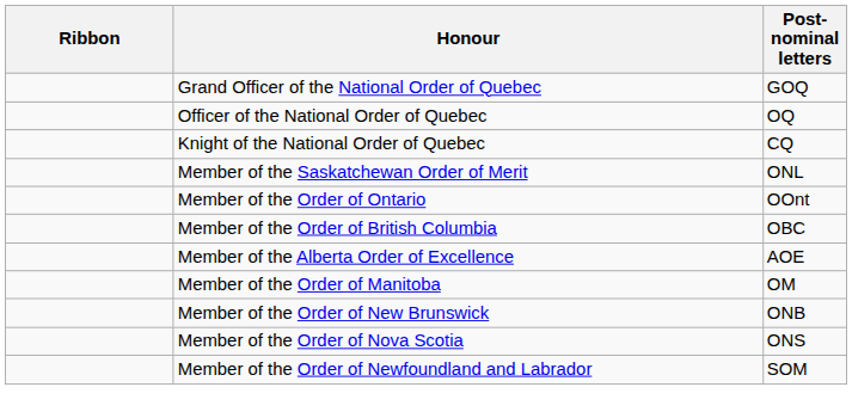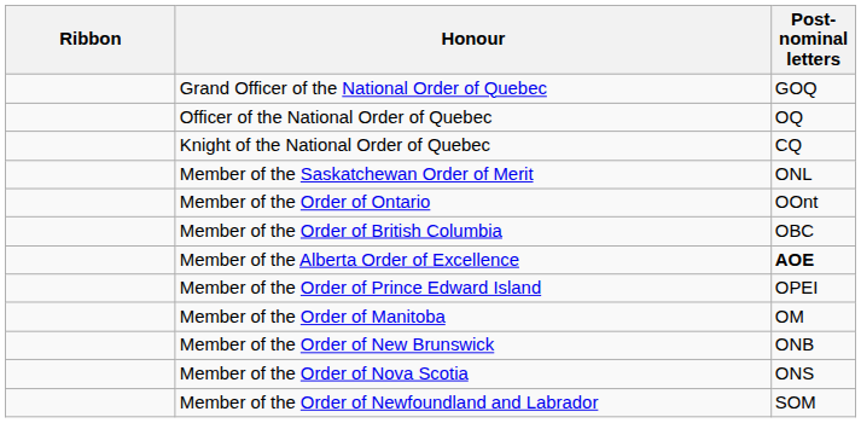 <table class="wikitable" style="width:60%;">
 <tr>
 <th width="20%">Ribbon</th>
 <th width="70%">Honour</th>
 <th width="10%">Post-nominal letters</th>
 </tr>
 <tr>
 <td></td>
 <td>Grand Officer of the <a href='#'>National Order of Quebec</a></td>
 <td>GOQ</td>
 </tr>
 <tr>
 <td></td>
 <td>Officer of the National Order of Quebec</td>
 <td>OQ</td>
 </tr>
 <tr>
 <td></td>
 <td>Knight of the National Order of Quebec</td>
 <td>CQ</td>
 </tr>
 <tr>
 <td></td>
 <td>Member of the <a href='#'>Saskatchewan Order of Merit</a></td>
 <td>ONL</td>
 </tr>
 <tr>
 <td></td>
 <td>Member of the <a href='#'>Order of Ontario</a></td>
 <td>OOnt</td>
 </tr>
 <tr>
 <td></td>
 <td>Member of the <a href='#'>Order of British Columbia</a></td>
 <td>OBC</td>
 </tr>
 <tr>
 <td></td>
 <td>Member of the <a href='#'>Alberta Order of Excellence</a></td>
-<td>AOE</td>
+<td><strong>AOE</strong></td>
+</tr>
+<tr>
+<td></td>
+<td>Member of the <a href='#'>Order of Prince Edward Island</a></td>
+<td>OPEI</td>
 </tr>
 <tr>
 <td></td>
 <td>Member of the <a href='#'>Order of Manitoba</a></td>
 <td>OM</td>
 </tr>
 <tr>
 <td></td>
 <td>Member of the <a href='#'>Order of New Brunswick</a></td>
 <td>ONB</td>
 </tr>
 <tr>
 <td></td>
 <td>Member of the <a href='#'>Order of Nova Scotia</a></td>
 <td>ONS</td>
 </tr>
 <tr>
 <td></td>
 <td>Member of the <a href='#'>Order of Newfoundland and Labrador</a></td>
 <td>SOM</td>
 </tr>
 </table>
